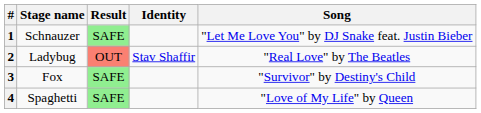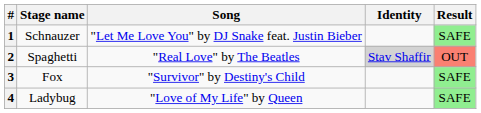 <table class="wikitable plainrowheaders" style="text-align: center;">
 <tr>
 <th>#</th>
 <th>Stage name</th>
+<th>Song</th>
+<th>Identity</th>
 <th>Result</th>
-<th>Identity</th>
-<th>Song</th>
 </tr>
 <tr>
 <th>1</th>
 <td>Schnauzer</td>
+<td>"<a href='#'>Let Me Love You</a>" by <a href='#'>DJ Snake</a> feat. <a href='#'>Justin Bieber</a></td>
+<td></td>
 <td bgcolor="lightgreen">SAFE</td>
-<td></td>
-<td>"<a href='#'>Let Me Love You</a>" by <a href='#'>DJ Snake</a> feat. <a href='#'>Justin Bieber</a></td>
 </tr>
 <tr>
 <th>2</th>
-<td>Ladybug</td>
+<td>Spaghetti</td>
+<td>"<a href='#'>Real Love</a>" by <a href='#'>The Beatles</a></td>
+<td style="background: lightgrey;"><a href='#'>Stav Shaffir</a></td>
 <td bgcolor="salmon">OUT</td>
-<td><a href='#'>Stav Shaffir</a></td>
-<td>"<a href='#'>Real Love</a>" by <a href='#'>The Beatles</a></td>
 </tr>
 <tr>
 <th>3</th>
 <td>Fox</td>
+<td>"<a href='#'>Survivor</a>" by <a href='#'>Destiny's Child</a></td>
+<td></td>
 <td bgcolor="lightgreen">SAFE</td>
-<td></td>
-<td>"<a href='#'>Survivor</a>" by <a href='#'>Destiny's Child</a></td>
 </tr>
 <tr>
 <th>4</th>
-<td>Spaghetti</td>
+<td>Ladybug</td>
+<td>"<a href='#'>Love of My Life</a>" by <a href='#'>Queen</a></td>
+<td></td>
 <td bgcolor="lightgreen">SAFE</td>
-<td></td>
-<td>"<a href='#'>Love of My Life</a>" by <a href='#'>Queen</a></td>
 </tr>
 </table>
